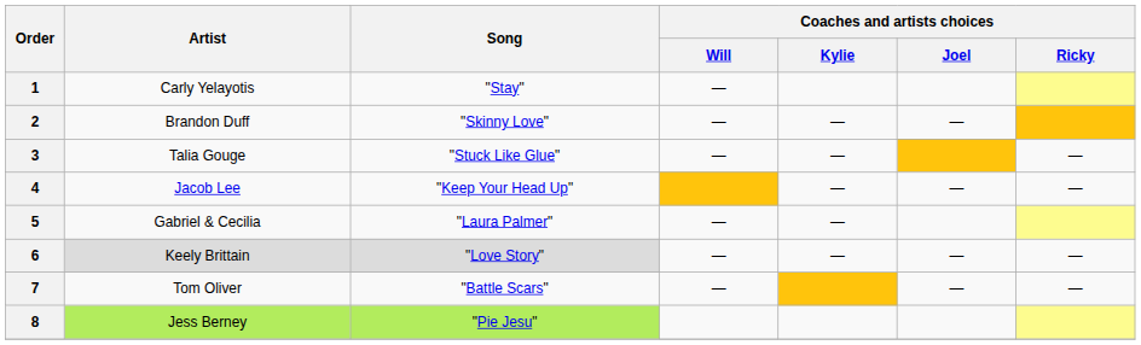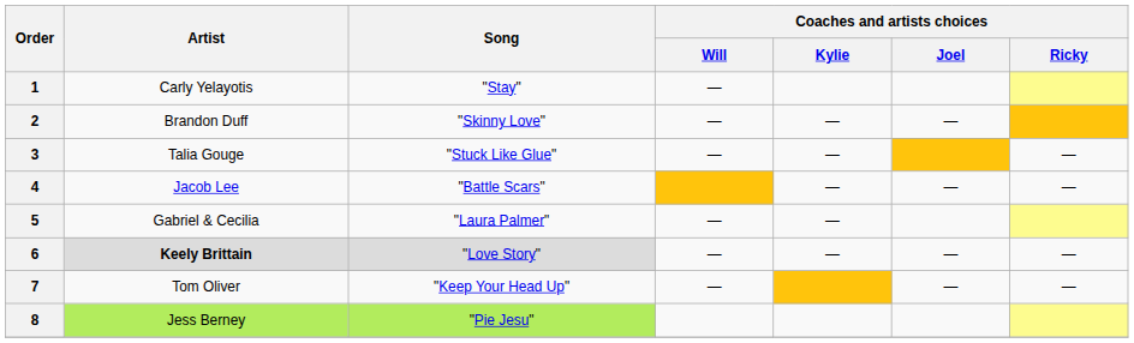 <table class="wikitable" style="text-align:center; line-height:30px; width:100%;">
 <tr>
 <th scope="col" rowspan="2" style="width:05%;">Order</th>
 <th scope="col" rowspan="2" style="width:24%;">Artist</th>
 <th scope="col" rowspan="2" style="width:26%;">Song</th>
 <th colspan="4" style="width:40%;">Coaches and artists choices</th>
 </tr>
 <tr>
 <th style="width:10%;"><a href='#'>Will</a></th>
 <th style="width:10%;"><a href='#'>Kylie</a></th>
 <th style="width:10%;"><a href='#'>Joel</a></th>
 <th style="width:10%;"><a href='#'>Ricky</a></th>
 </tr>
 <tr>
 <th scope="col">1</th>
 <td>Carly Yelayotis</td>
 <td>"<a href='#'>Stay</a>"</td>
 <td>—</td>
 <td><strong></strong></td>
 <td><strong></strong></td>
 <td style="background:#fdfc8f;"><strong></strong></td>
 </tr>
 <tr>
 <th scope="col">2</th>
 <td>Brandon Duff</td>
 <td>"<a href='#'>Skinny Love</a>"</td>
 <td>—</td>
 <td>—</td>
 <td>—</td>
 <td style="background:#FFC40C;"><strong></strong></td>
 </tr>
 <tr>
 <th scope="col">3</th>
 <td>Talia Gouge</td>
 <td>"<a href='#'>Stuck Like Glue</a>"</td>
 <td>—</td>
 <td>—</td>
 <td style="background:#FFC40C;"><strong></strong></td>
 <td>—</td>
 </tr>
 <tr>
 <th scope="col">4</th>
 <td><a href='#'>Jacob Lee</a></td>
-<td>"<a href='#'>Keep Your Head Up</a>"</td>
+<td>"<a href='#'>Battle Scars</a>"</td>
 <td style="background:#FFC40C;"><strong></strong></td>
 <td>—</td>
 <td>—</td>
 <td>—</td>
 </tr>
 <tr>
 <th scope="col">5</th>
 <td>Gabriel & Cecilia</td>
 <td>"<a href='#'>Laura Palmer</a>"</td>
 <td>—</td>
 <td>—</td>
 <td><strong></strong></td>
 <td style="background:#fdfc8f;"><strong></strong></td>
 </tr>
 <tr>
 <th scope="col">6</th>
-<td style="background:#DCDCDC;">Keely Brittain</td>
+<td style="background:#DCDCDC;"><strong>Keely Brittain</strong></td>
 <td style="background:#DCDCDC;">"<a href='#'>Love Story</a>"</td>
 <td>—</td>
 <td>—</td>
 <td>—</td>
 <td>—</td>
 </tr>
 <tr>
 <th scope="col">7</th>
 <td>Tom Oliver</td>
-<td>"<a href='#'>Battle Scars</a>"</td>
+<td>"<a href='#'>Keep Your Head Up</a>"</td>
 <td>—</td>
 <td style="background:#FFC40C;"><strong></strong></td>
 <td>—</td>
 <td>—</td>
 </tr>
 <tr>
 <th scope="col">8</th>
 <td style="background-color:#B2EC5D;">Jess Berney</td>
 <td style="background-color:#B2EC5D;">"<a href='#'>Pie Jesu</a>"</td>
 <td><strong></strong></td>
 <td><strong></strong></td>
 <td><strong></strong></td>
 <td style="background:#fdfc8f;"><strong></strong></td>
 </tr>
 <tr>
 </tr>
 </table>
